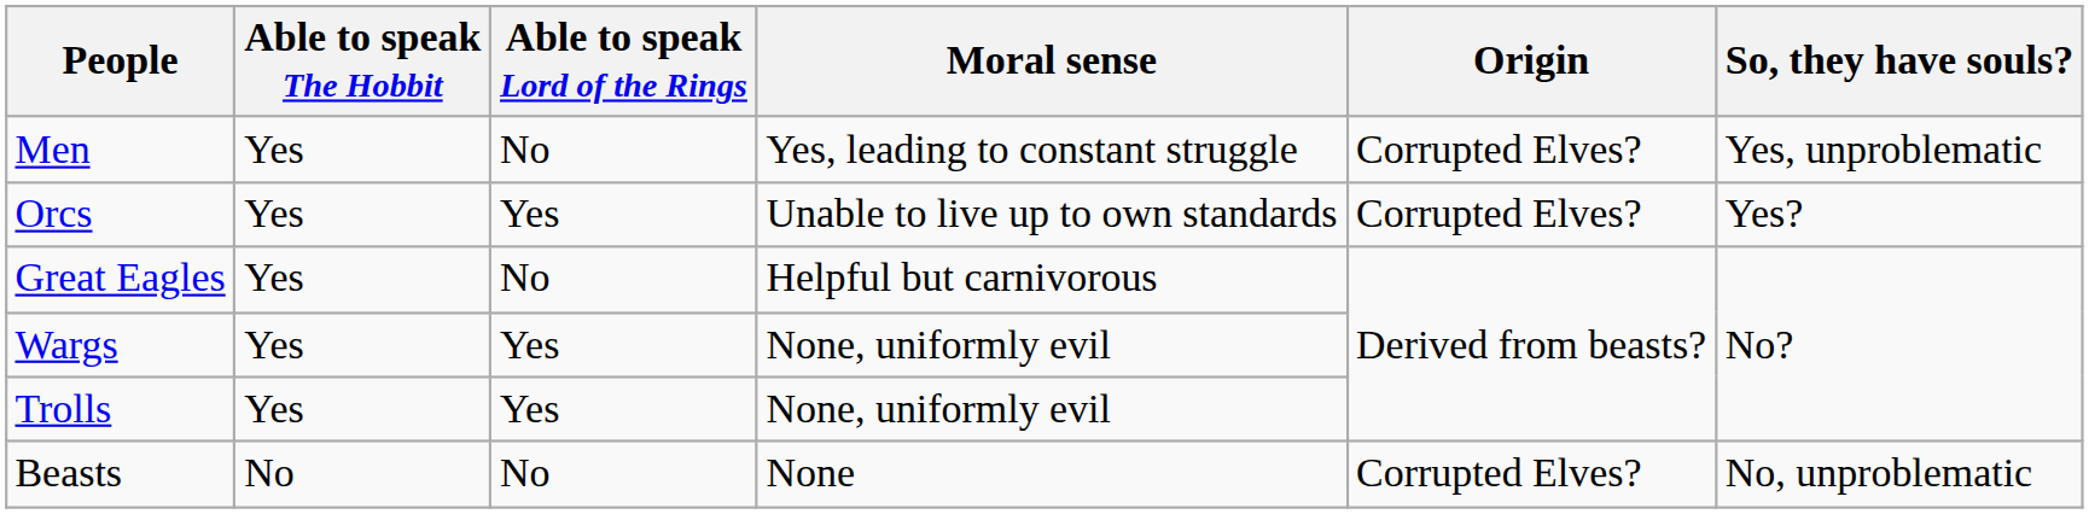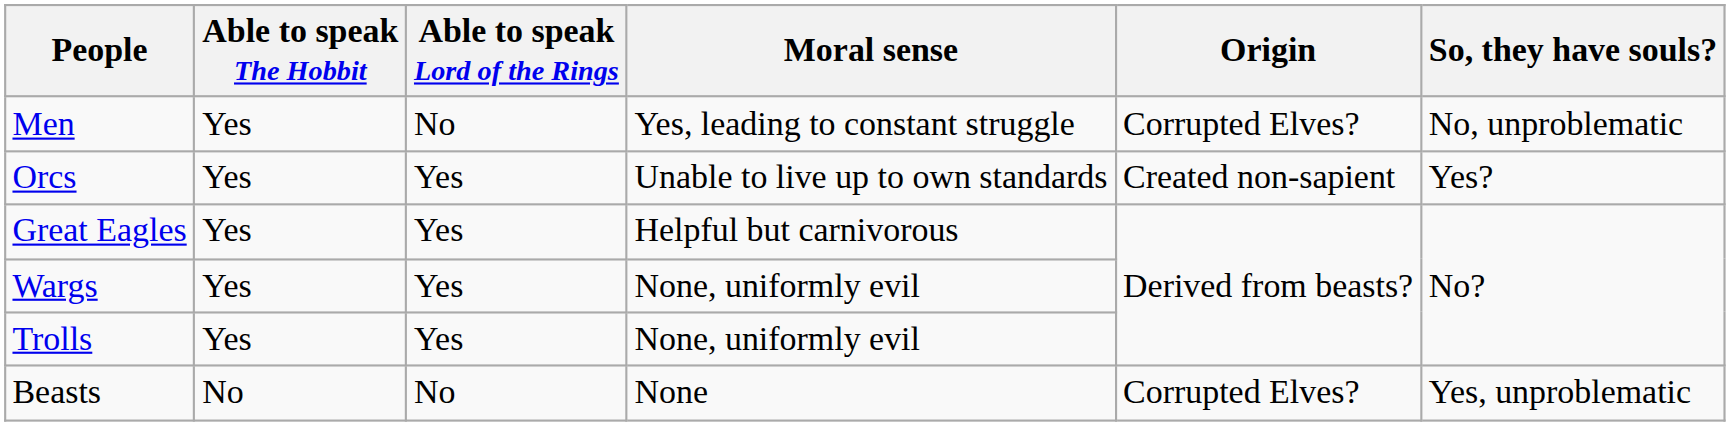 <table class="wikitable" style="margin-left: auto; margin-right: auto; border: none;">
 <tr>
 <th>People</th>
 <th>Able to speak<br><small><em><a href='#'>The Hobbit</a></em></small></th>
 <th>Able to speak<br><small><em><a href='#'>Lord of the Rings</a></em></small></th>
 <th>Moral sense</th>
 <th>Origin</th>
 <th>So, they have souls?</th>
 </tr>
 <tr>
 <td><a href='#'>Men</a></td>
 <td>Yes</td>
 <td>No</td>
 <td>Yes, leading to constant struggle</td>
 <td>Corrupted Elves?</td>
-<td>Yes, unproblematic</td>
+<td>No, unproblematic</td>
 </tr>
 <tr>
 <td><a href='#'>Orcs</a></td>
 <td>Yes</td>
 <td>Yes</td>
 <td>Unable to live up to own standards</td>
-<td>Corrupted Elves?</td>
+<td>Created non-sapient</td>
 <td>Yes?</td>
 </tr>
 <tr>
 <td><a href='#'>Great Eagles</a></td>
 <td>Yes</td>
-<td>No</td>
+<td>Yes</td>
 <td>Helpful but carnivorous</td>
 <td rowspan=3>Derived from beasts?</td>
 <td rowspan=3>No?</td>
 </tr>
 <tr>
 <td><a href='#'>Wargs</a></td>
 <td>Yes</td>
 <td>Yes</td>
 <td>None, uniformly evil      </td>
 </tr>
 <tr>
 <td><a href='#'>Trolls</a></td>
 <td>Yes</td>
 <td>Yes</td>
 <td>None, uniformly evil                </td>
 </tr>
 <tr>
 <td>Beasts</td>
 <td>No</td>
 <td>No</td>
 <td>None</td>
 <td>Corrupted Elves?</td>
-<td>No, unproblematic</td>
+<td>Yes, unproblematic</td>
 </tr>
 </table>
